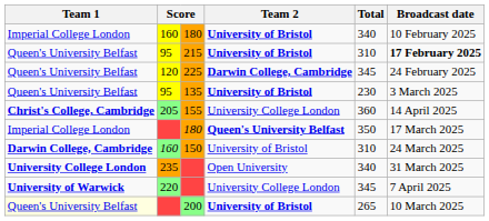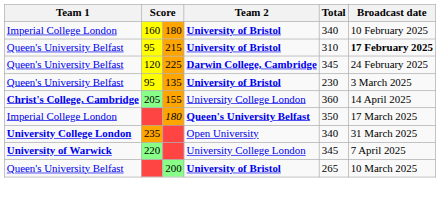 <table class="wikitable">
 <tr>
 <th>Team 1</th>
 <th colspan="2">Score</th>
 <th>Team 2</th>
 <th>Total</th>
 <th>Broadcast date</th>
 </tr>
 <tr>
 <td><a href='#'>Imperial College London</a></td>
 <td style="background:yellow">160</td>
 <td style="background:orange">180</td>
 <td><strong><a href='#'>University of Bristol</a></strong></td>
 <td>340</td>
 <td>10 February 2025</td>
 </tr>
 <tr>
 <td><a href='#'>Queen's University Belfast</a></td>
 <td style="background:yellow">95</td>
 <td style="background:orange">215</td>
 <td><strong><a href='#'>University of Bristol</a></strong></td>
 <td>310</td>
 <td><strong>17 February 2025</strong></td>
 </tr>
 <tr>
 <td><a href='#'>Queen's University Belfast</a></td>
 <td style="background:yellow">120</td>
 <td style="background:orange">225</td>
 <td><strong><a href='#'>Darwin College, Cambridge</a></strong></td>
 <td>345</td>
 <td>24 February 2025</td>
 </tr>
 <tr>
 <td><a href='#'>Queen's University Belfast</a></td>
 <td style="background:yellow">95</td>
 <td style="background:orange">135</td>
 <td><strong><a href='#'>University of Bristol</a></strong></td>
 <td>230</td>
 <td>3 March 2025</td>
 </tr>
 <tr>
 <td><strong><a href='#'>Christ's College, Cambridge</a></strong></td>
 <td style="background:#88ff88">205</td>
 <td style="background:orange">155</td>
 <td><a href='#'>University College London</a></td>
 <td>360</td>
 <td>14 April 2025</td>
 </tr>
 <tr>
 <td><a href='#'>Imperial College London</a></td>
 <td style="background:#f44;"></td>
 <td style="background:orange"><em>180</em></td>
 <td><strong><a href='#'>Queen's University Belfast</a></strong></td>
 <td>350</td>
 <td>17 March 2025</td>
 </tr>
 <tr>
-<td><strong><a href='#'>Darwin College, Cambridge</a></strong></td>
-<td style="background:#88ff88"><em>160</em></td>
-<td style="background:orange">150</td>
-<td><a href='#'>University of Bristol</a></td>
-<td>310</td>
-<td>24 March 2025</td>
-</tr>
-<tr>
 <td><strong><a href='#'>University College London</a></strong></td>
 <td style="background:orange">235</td>
 <td style="background:#f44;"></td>
 <td><a href='#'>Open University</a></td>
 <td>340</td>
 <td>31 March 2025</td>
 </tr>
 <tr>
 <td><strong><a href='#'>University of Warwick</a></strong></td>
 <td style="background:#88ff88">220</td>
 <td style="background:#f44;"></td>
 <td><a href='#'>University College London</a></td>
 <td>345</td>
 <td>7 April 2025</td>
 </tr>
 <tr>
-<td style="background: lightyellow;"><a href='#'>Queen's University Belfast</a></td>
+<td><a href='#'>Queen's University Belfast</a></td>
 <td style="background:#f44;"></td>
 <td style="background:#88ff88">200</td>
 <td><strong><a href='#'>University of Bristol</a></strong></td>
 <td>265</td>
 <td>10 March 2025</td>
 </tr>
 </table>
